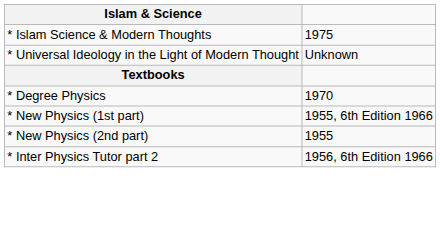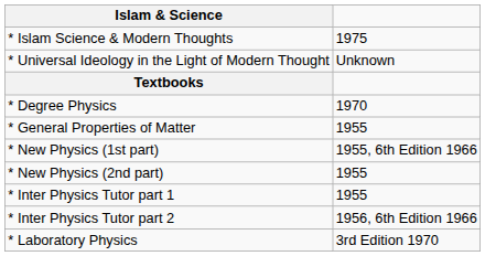 <table class="wikitable" style="width=75%">
 <tr>
 <th>Islam & Science</th>
 </tr>
 <tr>
 <td>* Islam Science & Modern Thoughts</td>
 <td>1975</td>
 </tr>
 <tr>
 <td>* Universal Ideology in the Light of Modern Thought</td>
 <td>Unknown</td>
 </tr>
 <tr>
 <th>Textbooks</th>
 </tr>
 <tr>
 <td>* Degree Physics</td>
 <td>1970</td>
 </tr>
 <tr>
+<td>* General Properties of Matter</td>
+<td>1955</td>
+</tr>
+<tr>
 <td>* New Physics (1st part)</td>
 <td>1955, 6th Edition 1966</td>
 </tr>
 <tr>
 <td>* New Physics (2nd part)</td>
 <td>1955</td>
 </tr>
 <tr>
+<td>* Inter Physics Tutor part 1</td>
+<td>1955</td>
+</tr>
+<tr>
 <td>* Inter Physics Tutor part 2</td>
 <td>1956, 6th Edition 1966</td>
 </tr>
+<tr>
+<td>* Laboratory Physics</td>
+<td>3rd Edition 1970</td>
+</tr>
 </table>
